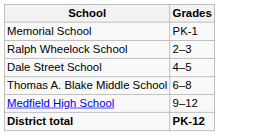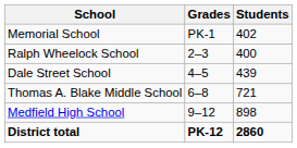 <table class="wikitable">
 <tr>
 <th>School</th>
 <th>Grades</th>
+<th>Students</th>
 </tr>
 <tr>
 <td>Memorial School</td>
 <td>PK-1</td>
+<td>402</td>
 </tr>
 <tr>
 <td>Ralph Wheelock School</td>
 <td>2–3</td>
+<td>400</td>
 </tr>
 <tr>
 <td>Dale Street School</td>
 <td>4–5</td>
+<td>439</td>
 </tr>
 <tr>
 <td>Thomas A. Blake Middle School</td>
 <td>6–8</td>
+<td>721</td>
 </tr>
 <tr>
 <td><a href='#'>Medfield High School</a></td>
 <td>9–12</td>
+<td>898</td>
 </tr>
 <tr>
 <td><strong>District total</strong></td>
 <td><strong>PK-12</strong></td>
+<td><strong>2860</strong></td>
 </tr>
 </table>
